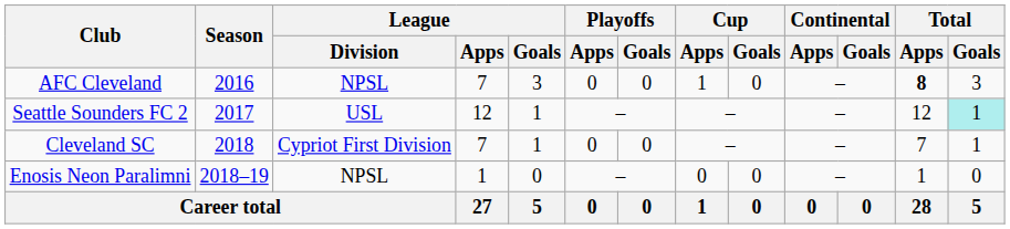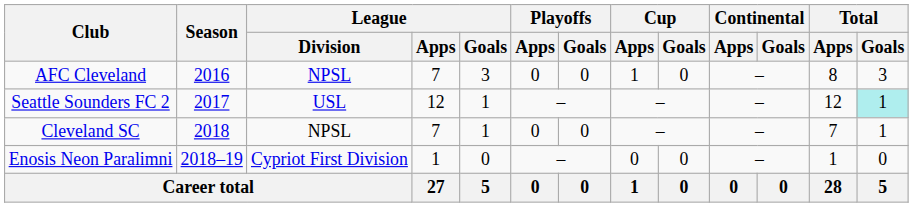 <table class="wikitable" style="text-align: center;">
 <tr>
 <th rowspan=2>Club</th>
 <th rowspan=2>Season</th>
 <th colspan=3>League</th>
 <th colspan=2>Playoffs</th>
 <th colspan=2>Cup</th>
 <th colspan=2>Continental</th>
 <th colspan=2>Total</th>
 </tr>
 <tr>
 <th>Division</th>
 <th>Apps</th>
 <th>Goals</th>
 <th>Apps</th>
 <th>Goals</th>
 <th>Apps</th>
 <th>Goals</th>
 <th>Apps</th>
 <th>Goals</th>
 <th>Apps</th>
 <th>Goals</th>
 </tr>
 <tr>
 <td><a href='#'>AFC Cleveland</a></td>
 <td><a href='#'>2016</a></td>
 <td><a href='#'>NPSL</a></td>
 <td>7</td>
 <td>3</td>
 <td>0</td>
 <td>0</td>
 <td>1</td>
 <td>0</td>
 <td colspan=2>–</td>
-<td><strong>8</strong></td>
+<td>8</td>
 <td>3</td>
 </tr>
 <tr>
 <td><a href='#'>Seattle Sounders FC 2</a></td>
 <td><a href='#'>2017</a></td>
 <td><a href='#'>USL</a></td>
 <td>12</td>
 <td>1</td>
 <td colspan=2>–</td>
 <td colspan=2>–</td>
 <td colspan=2>–</td>
 <td>12</td>
 <td style="background: paleturquoise;">1</td>
 </tr>
 <tr>
 <td><a href='#'>Cleveland SC</a></td>
 <td><a href='#'>2018</a></td>
-<td><a href='#'>Cypriot First Division</a></td>
+<td>NPSL</td>
 <td>7</td>
 <td>1</td>
 <td>0</td>
 <td>0</td>
 <td colspan=2>–</td>
 <td colspan=2>–</td>
 <td>7</td>
 <td>1</td>
 </tr>
 <tr>
 <td><a href='#'>Enosis Neon Paralimni</a></td>
 <td><a href='#'>2018–19</a></td>
-<td>NPSL</td>
+<td><a href='#'>Cypriot First Division</a></td>
 <td>1</td>
 <td>0</td>
 <td colspan=2>–</td>
 <td>0</td>
 <td>0</td>
 <td colspan=2>–</td>
 <td>1</td>
 <td>0</td>
 </tr>
 <tr>
 <th colspan=3>Career total</th>
 <th>27</th>
 <th>5</th>
 <th>0</th>
 <th>0</th>
 <th>1</th>
 <th>0</th>
 <th>0</th>
 <th>0</th>
 <th>28</th>
 <th>5</th>
 </tr>
 </table>
